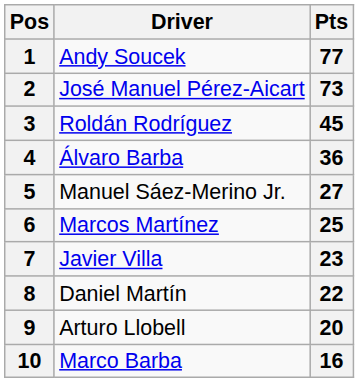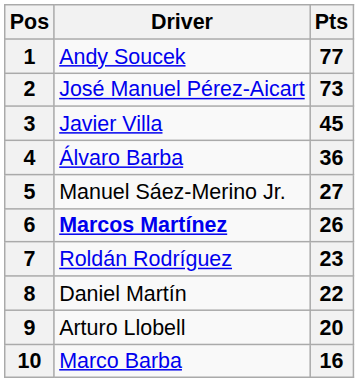 <table class="wikitable" style="font-size: 90%; text-align:center">
 <tr valign="top">
 <th valign="middle">Pos</th>
 <th valign="middle">Driver</th>
 <th valign="middle">Pts</th>
 </tr>
 <tr>
 <th>1</th>
 <td align=left> <a href='#'>Andy Soucek</a></td>
 <th>77</th>
 </tr>
 <tr>
 <th>2</th>
 <td align=left> <a href='#'>José Manuel Pérez-Aicart</a></td>
 <th>73</th>
 </tr>
 <tr>
 <th>3</th>
-<td align=left> <a href='#'>Roldán Rodríguez</a></td>
+<td align=left> <a href='#'>Javier Villa</a></td>
 <th>45</th>
 </tr>
 <tr>
 <th>4</th>
 <td align=left> <a href='#'>Álvaro Barba</a></td>
 <th>36</th>
 </tr>
 <tr>
 <th>5</th>
 <td align=left> Manuel Sáez-Merino Jr.</td>
 <th>27</th>
 </tr>
 <tr>
 <th>6</th>
-<td align=left> <a href='#'>Marcos Martínez</a></td>
-<th>25</th>
+<td align=left><strong> <a href='#'>Marcos Martínez</a></strong></td>
+<th>26</th>
 </tr>
 <tr>
 <th>7</th>
-<td align=left> <a href='#'>Javier Villa</a></td>
+<td align=left> <a href='#'>Roldán Rodríguez</a></td>
 <th>23</th>
 </tr>
 <tr>
 <th>8</th>
 <td align=left> Daniel Martín</td>
 <th>22</th>
 </tr>
 <tr>
 <th>9</th>
 <td align=left> Arturo Llobell</td>
 <th>20</th>
 </tr>
 <tr>
 <th>10</th>
 <td align=left> <a href='#'>Marco Barba</a></td>
 <th>16</th>
 </tr>
 </table>
